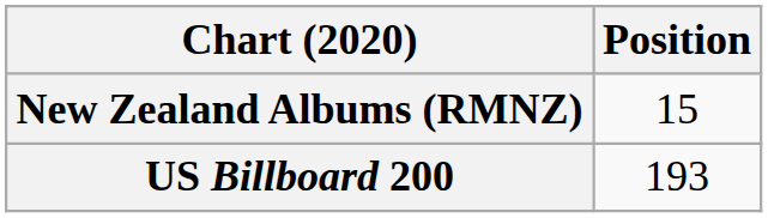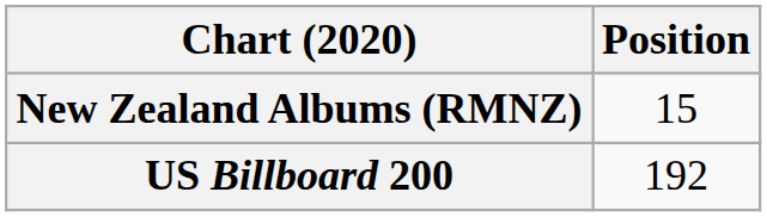 <table class="wikitable sortable plainrowheaders" style="text-align:center">
 <tr>
 <th scope="col">Chart (2020)</th>
 <th scope="col">Position</th>
 </tr>
 <tr>
 <th scope="row">New Zealand Albums (RMNZ)</th>
 <td>15</td>
 </tr>
 <tr>
 <th scope="row">US <em>Billboard</em> 200</th>
-<td>193</td>
+<td>192</td>
 </tr>
 </table>
